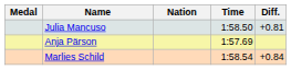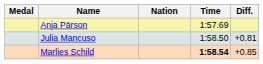 <table class=wikitable style="font-size:90%">
 <tr bgcolor="#E4E4E4">
 <th width=50>Medal</th>
 <th width=160>Name</th>
 <th width=80>Nation</th>
 <th width=60>Time</th>
 <th width=40>Diff.</th>
 </tr>
+<tr bgcolor="#F7F6A8">
+<td align="center"></td>
+<td><a href='#'>Anja Pärson</a></td>
+<td align="center"></td>
+<td align="right">1:57.69</td>
+<td align="right"></td>
+</tr>
 <tr bgcolor="#DCE5E5">
 <td align="center"></td>
 <td><a href='#'>Julia Mancuso</a></td>
 <td align="center"></td>
 <td align="right">1:58.50</td>
 <td align="right">+0.81</td>
 </tr>
-<tr bgcolor="#F7F6A8">
-<td align="center"></td>
-<td><a href='#'>Anja Pärson</a></td>
-<td align="center"></td>
-<td align="right">1:57.69</td>
-<td align="right"></td>
-</tr>
 <tr bgcolor="#FFDAB9">
 <td align="center"></td>
 <td><a href='#'>Marlies Schild</a></td>
 <td align="center"></td>
-<td align="right">1:58.54</td>
-<td align="right">+0.84</td>
+<td align="right"><strong>1:58.54</strong></td>
+<td align="right">+0.85</td>
 </tr>
 </table>
